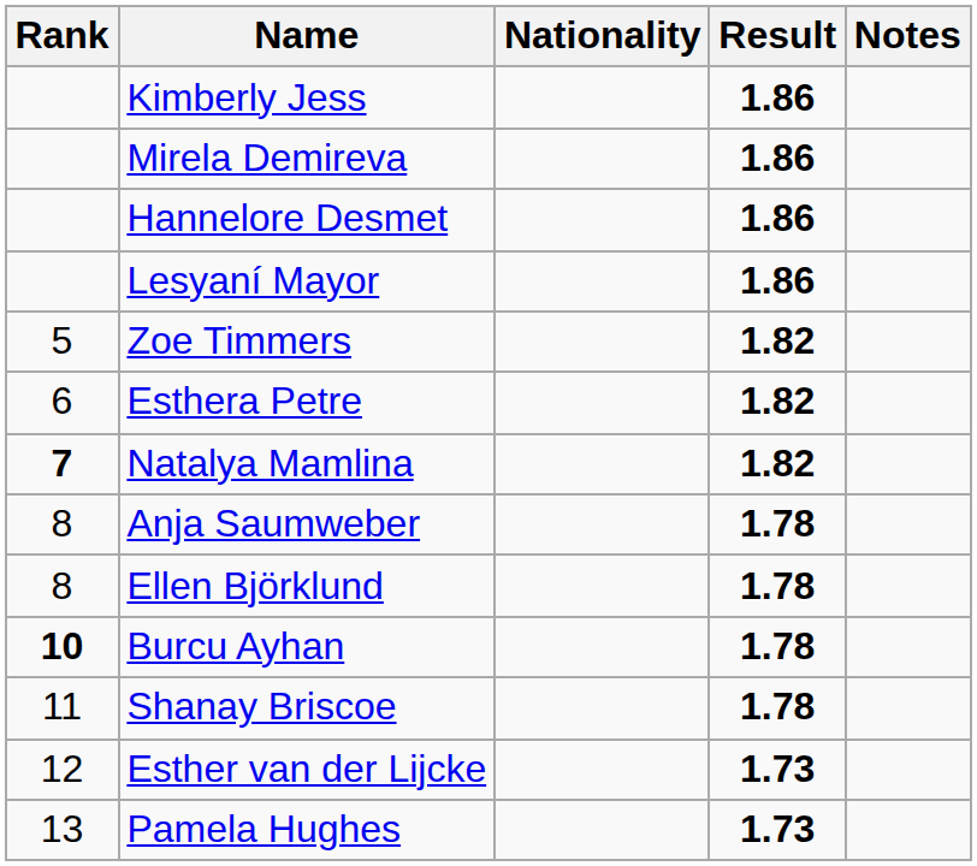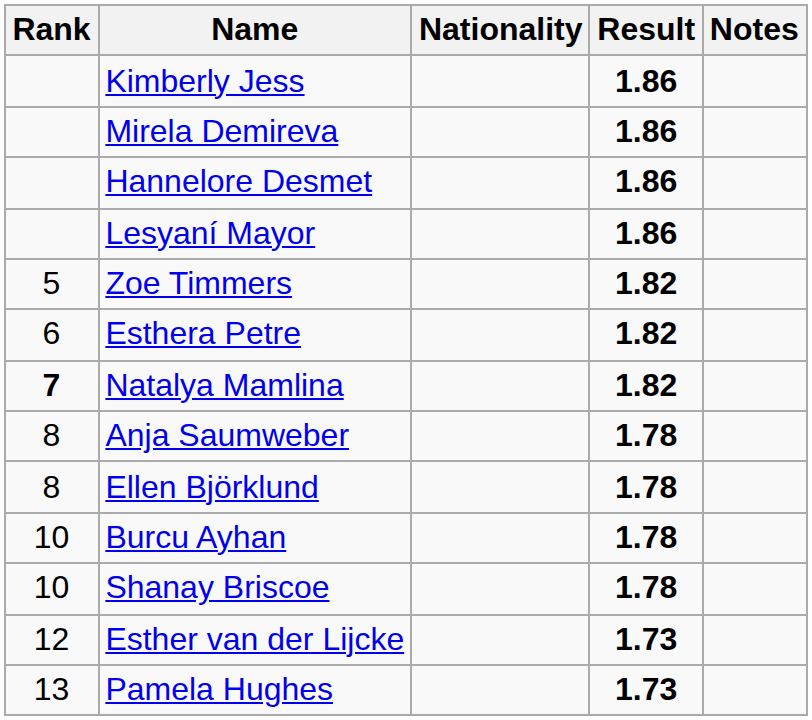 <table class="wikitable sortable" style="text-align:center">
 <tr>
 <th>Rank</th>
 <th>Name</th>
 <th>Nationality</th>
 <th>Result</th>
 <th>Notes</th>
 </tr>
 <tr>
 <td></td>
 <td align=left><a href='#'>Kimberly Jess</a></td>
 <td align=left></td>
 <td><strong>1.86</strong></td>
 <td></td>
 </tr>
 <tr>
 <td></td>
 <td align=left><a href='#'>Mirela Demireva</a></td>
 <td align=left></td>
 <td><strong>1.86</strong></td>
 <td></td>
 </tr>
 <tr>
 <td></td>
 <td align=left><a href='#'>Hannelore Desmet</a></td>
 <td align=left></td>
 <td><strong>1.86</strong></td>
 <td></td>
 </tr>
 <tr>
 <td></td>
 <td align=left><a href='#'>Lesyaní Mayor</a></td>
 <td align=left></td>
 <td><strong>1.86</strong></td>
 <td></td>
 </tr>
 <tr>
 <td>5</td>
 <td align=left><a href='#'>Zoe Timmers</a></td>
 <td align=left></td>
 <td><strong>1.82</strong></td>
 <td></td>
 </tr>
 <tr>
 <td>6</td>
 <td align=left><a href='#'>Esthera Petre</a></td>
 <td align=left></td>
 <td><strong>1.82</strong></td>
 <td></td>
 </tr>
 <tr>
 <td><strong>7</strong></td>
 <td align=left><a href='#'>Natalya Mamlina</a></td>
 <td align=left></td>
 <td><strong>1.82</strong></td>
 <td></td>
 </tr>
 <tr>
 <td>8</td>
 <td align=left><a href='#'>Anja Saumweber</a></td>
 <td align=left></td>
 <td><strong>1.78</strong></td>
 <td></td>
 </tr>
 <tr>
 <td>8</td>
 <td align=left><a href='#'>Ellen Björklund</a></td>
 <td align=left></td>
 <td><strong>1.78</strong></td>
 <td></td>
 </tr>
 <tr>
-<td><strong>10</strong></td>
+<td>10</td>
 <td align=left><a href='#'>Burcu Ayhan</a></td>
 <td align=left></td>
 <td><strong>1.78</strong></td>
 <td></td>
 </tr>
 <tr>
-<td>11</td>
+<td>10</td>
 <td align=left><a href='#'>Shanay Briscoe</a></td>
 <td align=left></td>
 <td><strong>1.78</strong></td>
 <td></td>
 </tr>
 <tr>
 <td>12</td>
 <td align=left><a href='#'>Esther van der Lijcke</a></td>
 <td align=left></td>
 <td><strong>1.73</strong></td>
 <td></td>
 </tr>
 <tr>
 <td>13</td>
 <td align=left><a href='#'>Pamela Hughes</a></td>
 <td align=left></td>
 <td><strong>1.73</strong></td>
 <td></td>
 </tr>
 </table>
